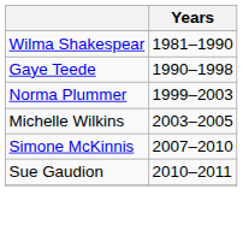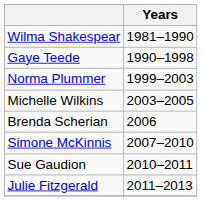 <table class="wikitable collapsible">
 <tr>
 <th></th>
 <th>Years</th>
 </tr>
 <tr>
 <td><a href='#'>Wilma Shakespear</a></td>
 <td>1981–1990</td>
 </tr>
 <tr>
 <td><a href='#'>Gaye Teede</a></td>
 <td>1990–1998</td>
 </tr>
 <tr>
 <td><a href='#'>Norma Plummer</a></td>
 <td>1999–2003</td>
 </tr>
 <tr>
 <td>Michelle Wilkins </td>
 <td>2003–2005</td>
 </tr>
 <tr>
+<td>Brenda Scherian </td>
+<td>2006</td>
+</tr>
+<tr>
 <td><a href='#'>Simone McKinnis</a></td>
 <td>2007–2010</td>
 </tr>
 <tr>
 <td>Sue Gaudion </td>
 <td>2010–2011</td>
 </tr>
 <tr>
+<td><a href='#'>Julie Fitzgerald</a></td>
+<td>2011–2013</td>
+</tr>
+<tr>
 </tr>
 </table>
